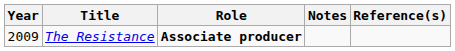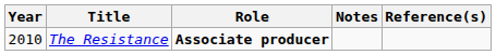 <table class="wikitable">
 <tr>
 <th>Year</th>
 <th>Title</th>
 <th>Role</th>
 <th>Notes</th>
 <th>Reference(s)</th>
 </tr>
 <tr>
-<td>2009</td>
+<td>2010</td>
 <td><a href='#'><em>The Resistance</em></a></td>
 <td><strong>Associate producer</strong></td>
 <td></td>
 <td></td>
 </tr>
 </table>
